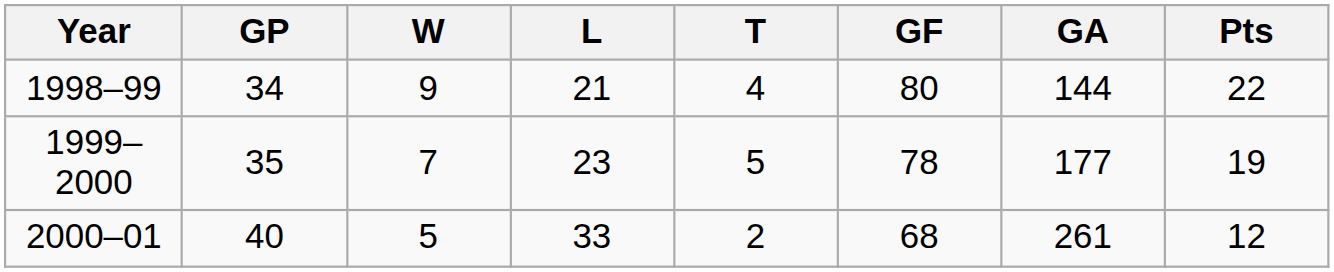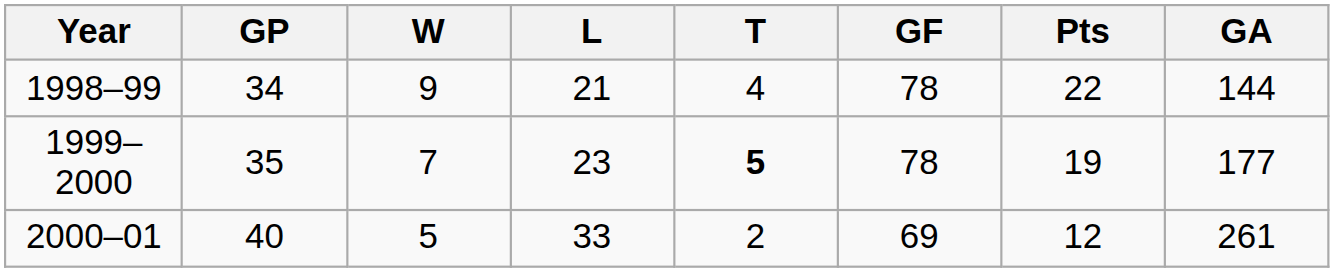 <table class="wikitable sortable" style="text-align:center">
 <tr>
 <th width="7.5%">Year</th>
 <th width="7.5%" title="Games played" class="unsortable">GP</th>
 <th width="7.5%" title="Wins">W</th>
 <th width="7.5%" title="Losses">L</th>
 <th width="7.5%" title="Ties">T</th>
 <th width="7.5%" title="Goals for">GF</th>
+<th width="7.5%" title="Points">Pts</th>
 <th width="7.5%" title="Goals against">GA</th>
-<th width="7.5%" title="Points">Pts</th>
 </tr>
 <tr>
 <td>1998–99</td>
 <td>34</td>
 <td>9</td>
 <td>21</td>
 <td>4</td>
-<td>80</td>
+<td>78</td>
+<td>22</td>
 <td>144</td>
-<td>22</td>
 </tr>
 <tr>
 <td>1999–2000</td>
 <td>35</td>
 <td>7</td>
 <td>23</td>
-<td>5</td>
+<td><strong>5</strong></td>
 <td>78</td>
+<td>19</td>
 <td>177</td>
-<td>19</td>
 </tr>
 <tr>
 <td>2000–01</td>
 <td>40</td>
 <td>5</td>
 <td>33</td>
 <td>2</td>
-<td>68</td>
+<td>69</td>
+<td>12</td>
 <td>261</td>
-<td>12</td>
 </tr>
 </table>
